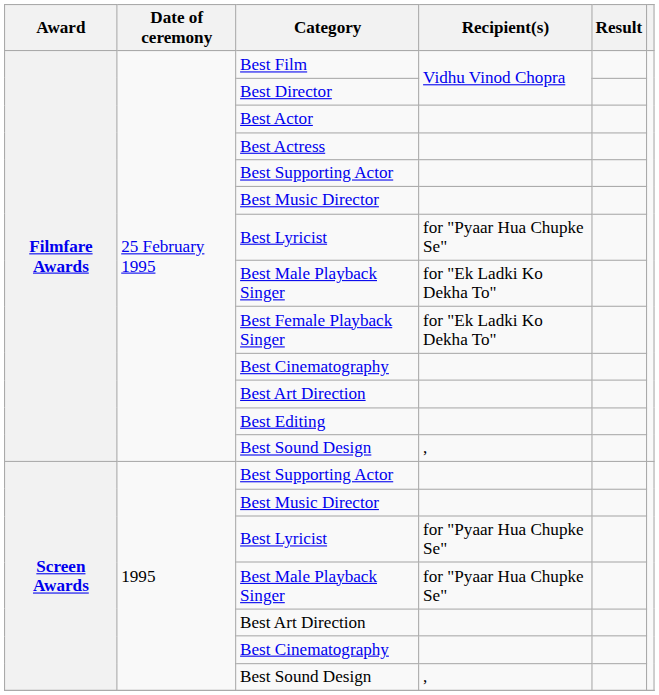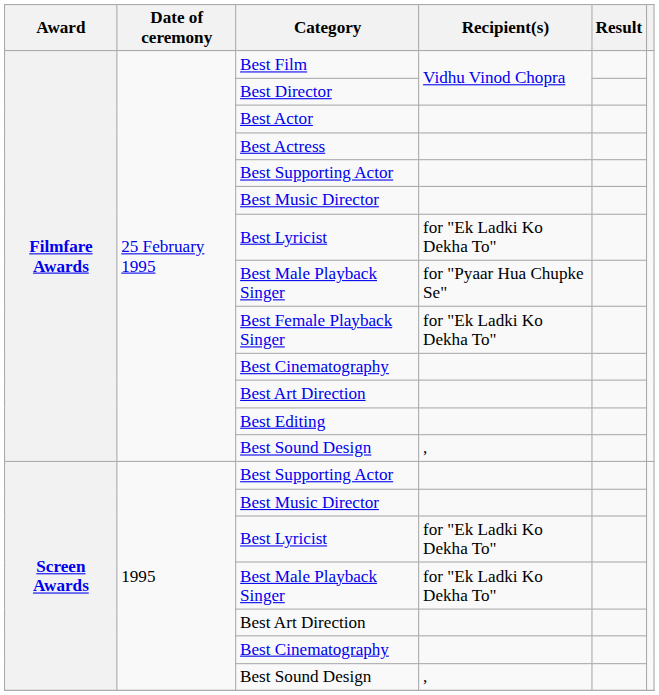 <table class="wikitable plainrowheaders sortable">
 <tr>
 <th scope="col">Award</th>
 <th scope="col">Date of ceremony</th>
 <th scope="col">Category</th>
 <th scope="col">Recipient(s)</th>
 <th scope="col">Result</th>
 <th scope="col" class="unsortable"></th>
 </tr>
 <tr>
 <th scope="row" rowspan="13"><a href='#'>Filmfare Awards</a></th>
 <td rowspan="13"><a href='#'>25 February 1995</a></td>
 <td><a href='#'>Best Film</a></td>
 <td rowspan="2"><a href='#'>Vidhu Vinod Chopra</a></td>
 <td></td>
 <td style="text-align:center;" rowspan="13"><br></td>
 </tr>
 <tr>
 <td><a href='#'>Best Director</a></td>
 <td></td>
 </tr>
 <tr>
 <td><a href='#'>Best Actor</a></td>
 <td></td>
 <td></td>
 </tr>
 <tr>
 <td><a href='#'>Best Actress</a></td>
 <td></td>
 <td></td>
 </tr>
 <tr>
 <td><a href='#'>Best Supporting Actor</a></td>
 <td></td>
 <td></td>
 </tr>
 <tr>
 <td><a href='#'>Best Music Director</a></td>
 <td></td>
 <td></td>
 </tr>
 <tr>
 <td><a href='#'>Best Lyricist</a></td>
-<td> for "Pyaar Hua Chupke Se"</td>
+<td> for "Ek Ladki Ko Dekha To"</td>
 <td></td>
 </tr>
 <tr>
 <td><a href='#'>Best Male Playback Singer</a></td>
-<td> for "Ek Ladki Ko Dekha To"</td>
+<td> for "Pyaar Hua Chupke Se"</td>
 <td></td>
 </tr>
 <tr>
 <td><a href='#'>Best Female Playback Singer</a></td>
 <td> for "Ek Ladki Ko Dekha To"</td>
 <td></td>
 </tr>
 <tr>
 <td><a href='#'>Best Cinematography</a></td>
 <td></td>
 <td></td>
 </tr>
 <tr>
 <td><a href='#'>Best Art Direction</a></td>
 <td></td>
 <td></td>
 </tr>
 <tr>
 <td><a href='#'>Best Editing</a></td>
 <td></td>
 <td></td>
 </tr>
 <tr>
 <td><a href='#'>Best Sound Design</a></td>
 <td>, </td>
 <td></td>
 </tr>
 <tr>
 <th scope="row" rowspan="7"><a href='#'>Screen Awards</a></th>
 <td rowspan="7">1995</td>
 <td><a href='#'>Best Supporting Actor</a></td>
 <td></td>
 <td></td>
 <td style="text-align:center;" rowspan="7"></td>
 </tr>
 <tr>
 <td><a href='#'>Best Music Director</a></td>
 <td></td>
 <td></td>
 </tr>
 <tr>
 <td><a href='#'>Best Lyricist</a></td>
-<td> for "Pyaar Hua Chupke Se"</td>
+<td> for "Ek Ladki Ko Dekha To"</td>
 <td></td>
 </tr>
 <tr>
 <td><a href='#'>Best Male Playback Singer</a></td>
-<td> for "Pyaar Hua Chupke Se"</td>
+<td> for "Ek Ladki Ko Dekha To"</td>
 <td></td>
 </tr>
 <tr>
 <td>Best Art Direction</td>
 <td></td>
 <td></td>
 </tr>
 <tr>
 <td><a href='#'>Best Cinematography</a></td>
 <td></td>
 <td></td>
 </tr>
 <tr>
 <td>Best Sound Design</td>
 <td>, </td>
 <td></td>
 </tr>
 <tr>
 </tr>
 </table>
